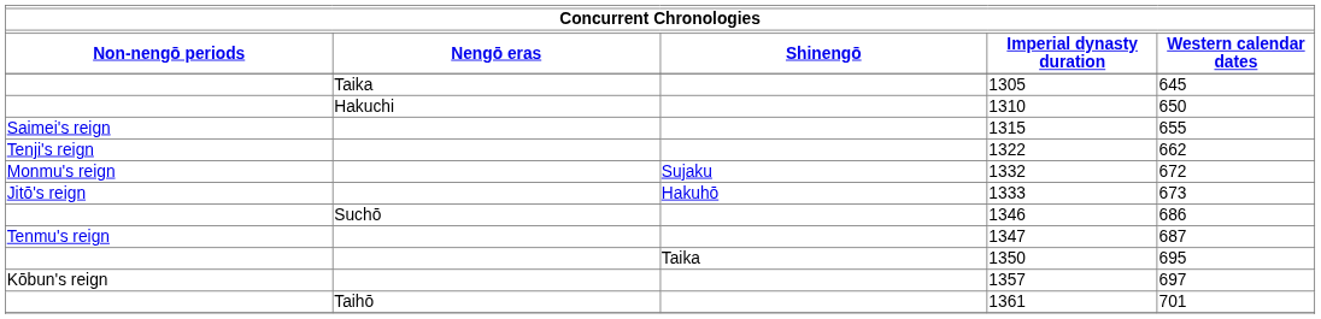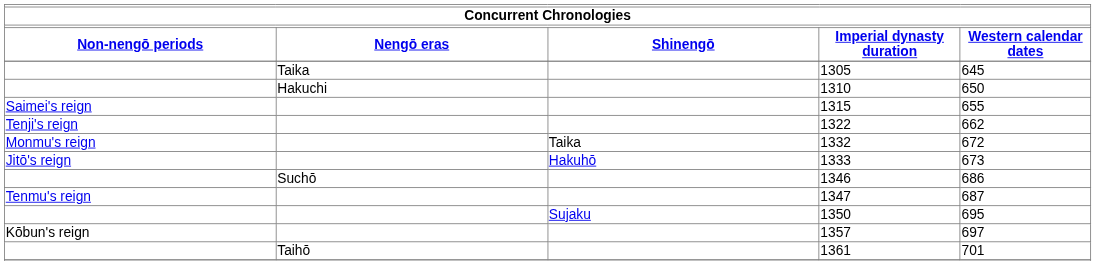 <table border=1 style="border-collapse: collapse">
 <tr>
 <th colspan="6"></th>
 </tr>
 <tr>
 <th colspan="6">Concurrent Chronologies</th>
 </tr>
 <tr>
 <th colspan="6"></th>
 </tr>
 <tr>
 <th width="25%"><a href='#'>Non-nengō periods</a></th>
 <th width="25%"><a href='#'>Nengō eras</a></th>
 <th width="25%"><a href='#'>Shinengō</a></th>
 <th width="13%"><a href='#'>Imperial dynasty duration</a></th>
 <th width="12%"><a href='#'>Western calendar dates</a></th>
 </tr>
 <tr>
 </tr>
 <tr>
 <td></td>
 <td>Taika</td>
 <td></td>
 <td>1305</td>
 <td>645</td>
 </tr>
 <tr>
 <td></td>
 <td>Hakuchi</td>
 <td></td>
 <td>1310</td>
 <td>650</td>
 </tr>
 <tr>
 <td><a href='#'>Saimei's reign</a></td>
 <td></td>
 <td></td>
 <td>1315</td>
 <td>655</td>
 </tr>
 <tr>
 <td><a href='#'>Tenji's reign</a></td>
 <td></td>
 <td></td>
 <td>1322</td>
 <td>662</td>
 </tr>
 <tr>
 <td><a href='#'>Monmu's reign</a></td>
 <td></td>
-<td><a href='#'>Sujaku</a></td>
+<td>Taika</td>
 <td>1332</td>
 <td>672</td>
 </tr>
 <tr>
 <td><a href='#'>Jitō's reign</a></td>
 <td></td>
 <td><a href='#'>Hakuhō</a></td>
 <td>1333</td>
 <td>673</td>
 </tr>
 <tr>
 <td></td>
 <td>Suchō</td>
 <td></td>
 <td>1346</td>
 <td>686</td>
 </tr>
 <tr>
 <td><a href='#'>Tenmu's reign</a></td>
 <td></td>
 <td></td>
 <td>1347</td>
 <td>687</td>
 </tr>
 <tr>
 <td></td>
 <td></td>
-<td>Taika</td>
+<td><a href='#'>Sujaku</a></td>
 <td>1350</td>
 <td>695</td>
 </tr>
 <tr>
 <td>Kōbun's reign</td>
 <td></td>
 <td></td>
 <td>1357</td>
 <td>697</td>
 </tr>
 <tr>
 <td></td>
 <td>Taihō</td>
 <td></td>
 <td>1361</td>
 <td>701</td>
 </tr>
 <tr>
 </tr>
 <tr>
 </tr>
 </table>
